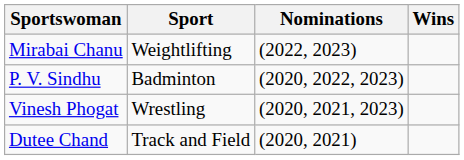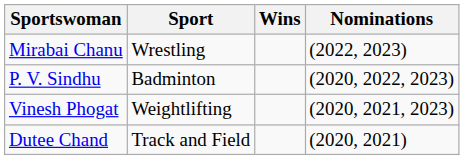 <table class="wikitable plainrowheaders sortable">
 <tr>
 <th scope=col>Sportswoman</th>
 <th scope=col>Sport</th>
+<th scope=col>Wins</th>
 <th scope=col>Nominations</th>
-<th scope=col>Wins</th>
 </tr>
 <tr>
 <td><a href='#'>Mirabai Chanu</a></td>
-<td>Weightlifting</td>
+<td>Wrestling</td>
+<td></td>
 <td> (2022, 2023)</td>
-<td></td>
 </tr>
 <tr>
 <td><a href='#'>P. V. Sindhu</a></td>
 <td>Badminton</td>
+<td></td>
 <td> (2020, 2022, 2023)</td>
-<td></td>
 </tr>
 <tr>
 <td><a href='#'>Vinesh Phogat</a></td>
-<td>Wrestling</td>
+<td>Weightlifting</td>
+<td></td>
 <td> (2020, 2021, 2023)</td>
-<td></td>
 </tr>
 <tr>
 <td><a href='#'>Dutee Chand</a></td>
 <td>Track and Field</td>
+<td></td>
 <td> (2020, 2021)</td>
-<td></td>
 </tr>
 </table>
